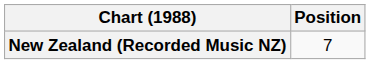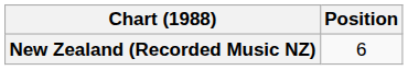 <table class="wikitable plainrowheaders" style="text-align:center">
 <tr>
 <th scope="col">Chart (1988)</th>
 <th scope="col">Position</th>
 </tr>
 <tr>
 <th scope="row">New Zealand (Recorded Music NZ)</th>
-<td>7</td>
+<td>6</td>
 </tr>
 </table>
